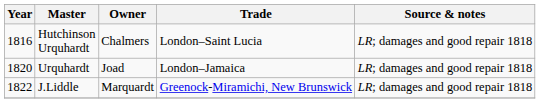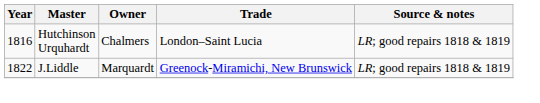 <table class=" wikitable">
 <tr>
 <th>Year</th>
 <th>Master</th>
 <th>Owner</th>
 <th>Trade</th>
 <th>Source & notes</th>
 </tr>
 <tr>
 <td>1816</td>
 <td>Hutchinson<br>Urquhardt</td>
 <td>Chalmers</td>
 <td>London–Saint Lucia</td>
-<td><em>LR</em>; damages and good repair 1818</td>
-</tr>
-<tr>
-<td>1820</td>
-<td>Urquhardt</td>
-<td>Joad</td>
-<td>London–Jamaica</td>
-<td><em>LR</em>; damages and good repair 1818</td>
+<td><em>LR</em>; good repairs 1818 & 1819</td>
 </tr>
 <tr>
 <td>1822</td>
 <td>J.Liddle</td>
 <td>Marquardt</td>
 <td><a href='#'>Greenock</a>-<a href='#'>Miramichi, New Brunswick</a></td>
-<td><em>LR</em>; damages and good repair 1818</td>
+<td><em>LR</em>; good repairs 1818 & 1819</td>
 </tr>
 <tr>
 </tr>
 </table>
